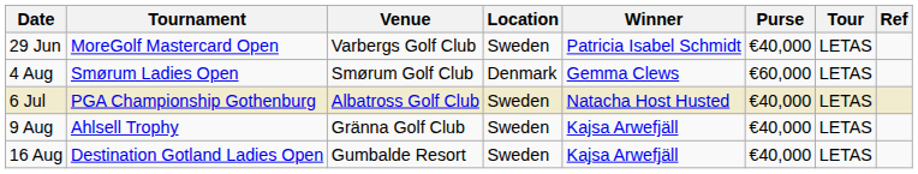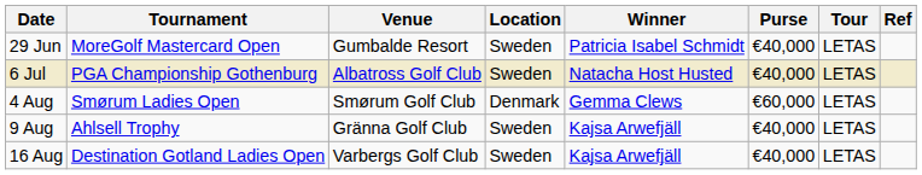 <table class="wikitable sortable" style="font-size:95%;">
 <tr>
 <th>Date</th>
 <th>Tournament</th>
 <th>Venue</th>
 <th>Location</th>
 <th>Winner</th>
 <th>Purse</th>
 <th>Tour</th>
 <th>Ref</th>
 </tr>
 <tr>
 <td>29 Jun</td>
 <td><a href='#'>MoreGolf Mastercard Open</a></td>
-<td>Varbergs Golf Club</td>
+<td>Gumbalde Resort</td>
 <td>Sweden</td>
 <td> <a href='#'>Patricia Isabel Schmidt</a></td>
+<td>€40,000</td>
+<td>LETAS</td>
+<td></td>
+</tr>
+<tr style="background:#f2ecce;">
+<td>6 Jul</td>
+<td><a href='#'>PGA Championship Gothenburg</a></td>
+<td><a href='#'>Albatross Golf Club</a></td>
+<td>Sweden</td>
+<td> <a href='#'>Natacha Host Husted</a></td>
 <td>€40,000</td>
 <td>LETAS</td>
 <td></td>
 </tr>
 <tr>
 <td>4 Aug</td>
 <td><a href='#'>Smørum Ladies Open</a></td>
 <td>Smørum Golf Club</td>
 <td>Denmark</td>
 <td> <a href='#'>Gemma Clews</a></td>
 <td>€60,000</td>
-<td>LETAS</td>
-<td></td>
-</tr>
-<tr style="background:#f2ecce;">
-<td>6 Jul</td>
-<td><a href='#'>PGA Championship Gothenburg</a></td>
-<td><a href='#'>Albatross Golf Club</a></td>
-<td>Sweden</td>
-<td> <a href='#'>Natacha Host Husted</a></td>
-<td>€40,000</td>
 <td>LETAS</td>
 <td></td>
 </tr>
 <tr>
 <td>9 Aug</td>
 <td><a href='#'>Ahlsell Trophy</a></td>
 <td>Gränna Golf Club</td>
 <td>Sweden</td>
 <td> <a href='#'>Kajsa Arwefjäll</a></td>
 <td>€40,000</td>
 <td>LETAS</td>
 <td></td>
 </tr>
 <tr>
 <td>16 Aug</td>
 <td><a href='#'>Destination Gotland Ladies Open</a></td>
-<td>Gumbalde Resort</td>
+<td>Varbergs Golf Club</td>
 <td>Sweden</td>
 <td> <a href='#'>Kajsa Arwefjäll</a></td>
 <td>€40,000</td>
 <td>LETAS</td>
 <td></td>
 </tr>
 </table>
